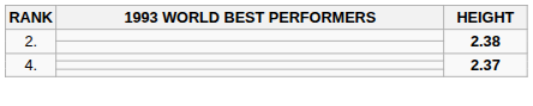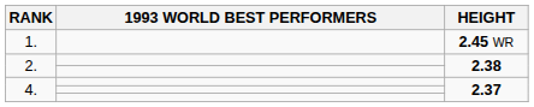 <table class="wikitable" style="border-collapse: collapse; font-size: 90%;">
 <tr>
 <th>RANK</th>
 <th align="center" style="width: 25em">1993 WORLD BEST PERFORMERS</th>
 <th align="center" style="width: 5em">HEIGHT</th>
+</tr>
+<tr>
+<td align="center">1.</td>
+<td></td>
+<td align="center"><strong>2.45</strong> <small>WR</small></td>
 </tr>
 <tr>
 <td rowspan=2 align="center">2.</td>
 <td></td>
 <td rowspan=2 align="center"><strong>2.38</strong></td>
 </tr>
 <tr>
 <td></td>
 </tr>
 <tr>
 <td rowspan=3 align="center">4.</td>
 <td></td>
 <td rowspan=3 align="center"><strong>2.37</strong></td>
 </tr>
 <tr>
 <td></td>
 </tr>
 <tr>
 <td></td>
 </tr>
 </table>
